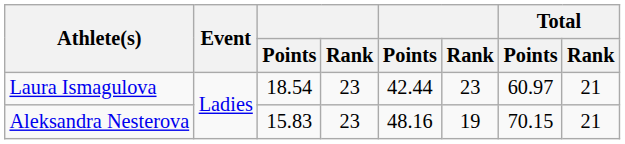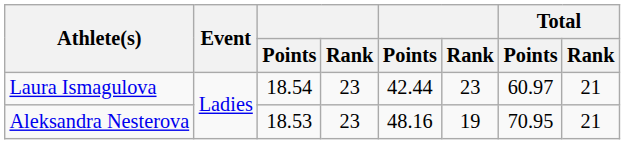 <table class="wikitable" style="font-size:90%">
 <tr>
 <th rowspan="2">Athlete(s)</th>
 <th rowspan="2">Event</th>
 <th colspan="2"></th>
 <th colspan="2"></th>
 <th colspan="2">Total</th>
 </tr>
 <tr>
 <th>Points</th>
 <th>Rank</th>
 <th>Points</th>
 <th>Rank</th>
 <th>Points</th>
 <th>Rank</th>
 </tr>
 <tr align="center">
 <td align="left"><a href='#'>Laura Ismagulova</a></td>
 <td rowspan="2" align="left"><a href='#'>Ladies</a></td>
 <td>18.54</td>
 <td>23</td>
 <td>42.44</td>
 <td>23</td>
 <td>60.97</td>
 <td>21</td>
 </tr>
 <tr align="center">
 <td align="left"><a href='#'>Aleksandra Nesterova</a></td>
-<td>15.83</td>
+<td>18.53</td>
 <td>23</td>
 <td>48.16</td>
 <td>19</td>
-<td>70.15</td>
+<td>70.95</td>
 <td>21</td>
 </tr>
 </table>
